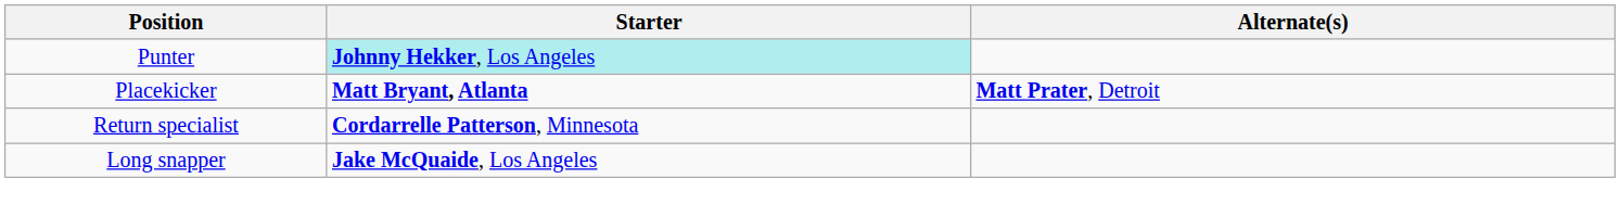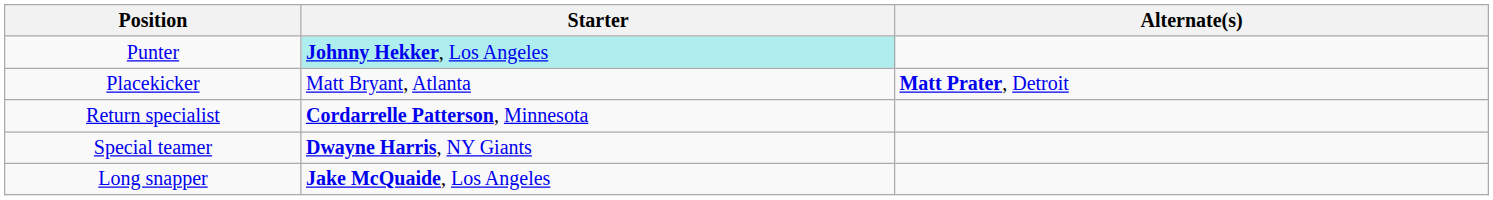 <table class="wikitable" style="width:75%;">
 <tr>
 <th style="width:20%;">Position</th>
 <th style="width:40%;">Starter</th>
 <th style="width:40%;">Alternate(s)</th>
 </tr>
 <tr>
 <td align=center><a href='#'>Punter</a></td>
 <td style="background: paleturquoise;"> <strong><a href='#'>Johnny Hekker</a></strong>, <a href='#'>Los Angeles</a></td>
 <td></td>
 </tr>
 <tr>
 <td align=center><a href='#'>Placekicker</a></td>
-<td><strong> <a href='#'>Matt Bryant</a>, <a href='#'>Atlanta</a></strong></td>
+<td> <a href='#'>Matt Bryant</a>, <a href='#'>Atlanta</a></td>
 <td> <strong><a href='#'>Matt Prater</a></strong>, <a href='#'>Detroit</a></td>
 </tr>
 <tr>
 <td align=center><a href='#'>Return specialist</a></td>
 <td> <strong><a href='#'>Cordarrelle Patterson</a></strong>, <a href='#'>Minnesota</a></td>
 <td></td>
 </tr>
 <tr>
+<td align=center><a href='#'>Special teamer</a></td>
+<td> <strong><a href='#'>Dwayne Harris</a></strong>, <a href='#'>NY Giants</a></td>
+<td></td>
+</tr>
+<tr>
 <td align=center><a href='#'>Long snapper</a></td>
 <td> <strong><a href='#'>Jake McQuaide</a></strong>, <a href='#'>Los Angeles</a></td>
 <td></td>
 </tr>
 </table>
